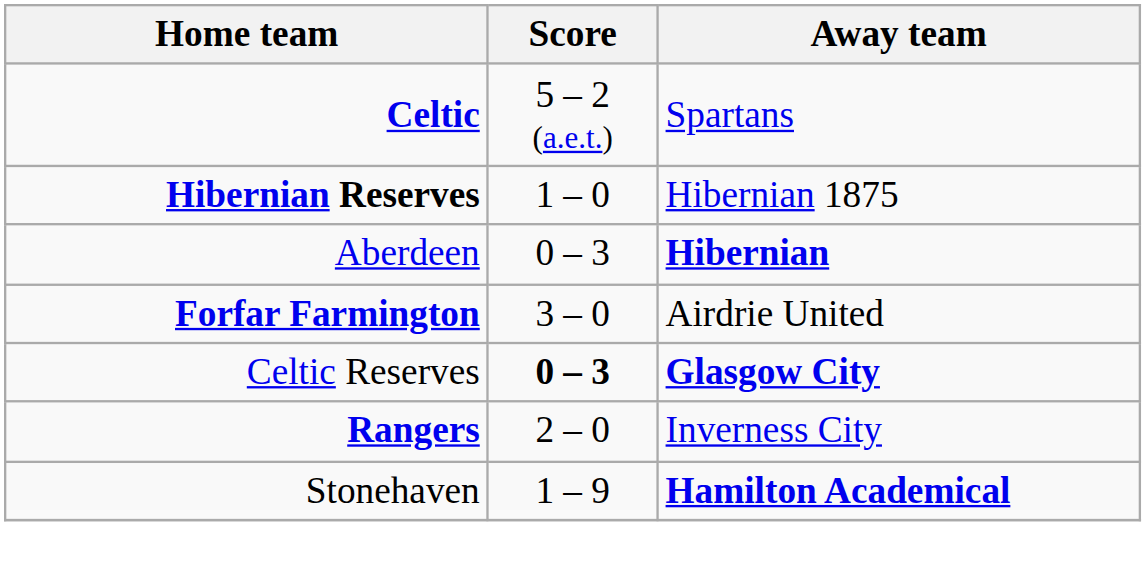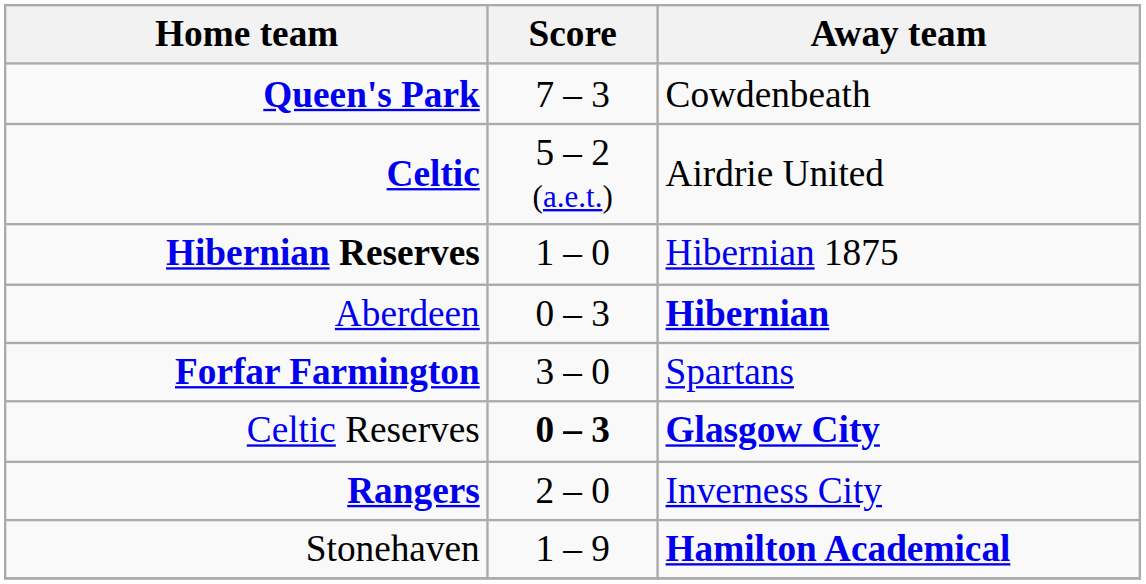 <table class="wikitable" style="border-collapse: collapse;">
 <tr>
 <th align="right" width="200">Home team</th>
 <th align="center" width="65"> Score </th>
 <th align="left" width="200">Away team</th>
 </tr>
 <tr>
+<td style="text-align: right;"><strong><a href='#'>Queen's Park</a></strong></td>
+<td style="text-align: center;">7 – 3</td>
+<td style="text-align: left;">Cowdenbeath</td>
+</tr>
+<tr>
 <td style="text-align: right;"><strong><a href='#'>Celtic</a></strong></td>
 <td style="text-align: center;">5 – 2 <small>(<a href='#'>a.e.t.</a>)</small></td>
-<td style="text-align: left;"><a href='#'>Spartans</a></td>
+<td style="text-align: left;">Airdrie United</td>
 </tr>
 <tr>
 <td style="text-align: right;"><strong><a href='#'>Hibernian</a> Reserves</strong></td>
 <td style="text-align: center;">1 – 0</td>
 <td style="text-align: left;"><a href='#'>Hibernian</a> 1875</td>
 </tr>
 <tr>
 <td style="text-align: right;"><a href='#'>Aberdeen</a></td>
 <td style="text-align: center;">0 – 3</td>
 <td style="text-align: left;"><strong><a href='#'>Hibernian</a></strong></td>
 </tr>
 <tr>
 <td style="text-align: right;"><strong><a href='#'>Forfar Farmington</a></strong></td>
 <td style="text-align: center;">3 – 0</td>
-<td style="text-align: left;">Airdrie United</td>
+<td style="text-align: left;"><a href='#'>Spartans</a></td>
 </tr>
 <tr>
 <td style="text-align: right;"><a href='#'>Celtic</a> Reserves</td>
 <td style="text-align: center;"><strong>0 – 3</strong></td>
 <td style="text-align: left;"><strong><a href='#'>Glasgow City</a></strong></td>
 </tr>
 <tr>
 <td style="text-align: right;"><strong><a href='#'>Rangers</a></strong></td>
 <td style="text-align: center;">2 – 0</td>
 <td style="text-align: left;"><a href='#'>Inverness City</a></td>
 </tr>
 <tr>
 <td style="text-align: right;">Stonehaven</td>
 <td style="text-align: center;">1 – 9</td>
 <td style="text-align: left;"><strong><a href='#'>Hamilton Academical</a></strong></td>
 </tr>
 <tr>
 </tr>
 </table>
